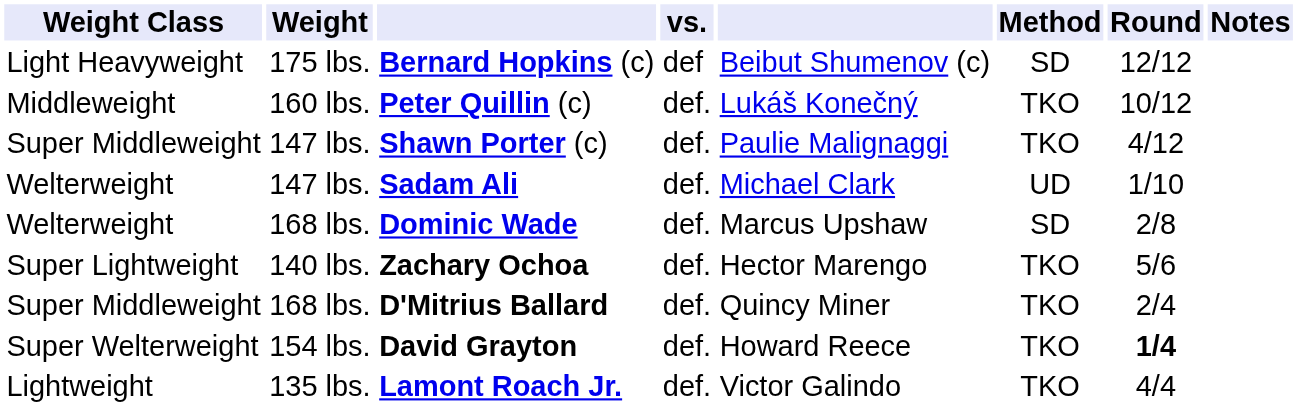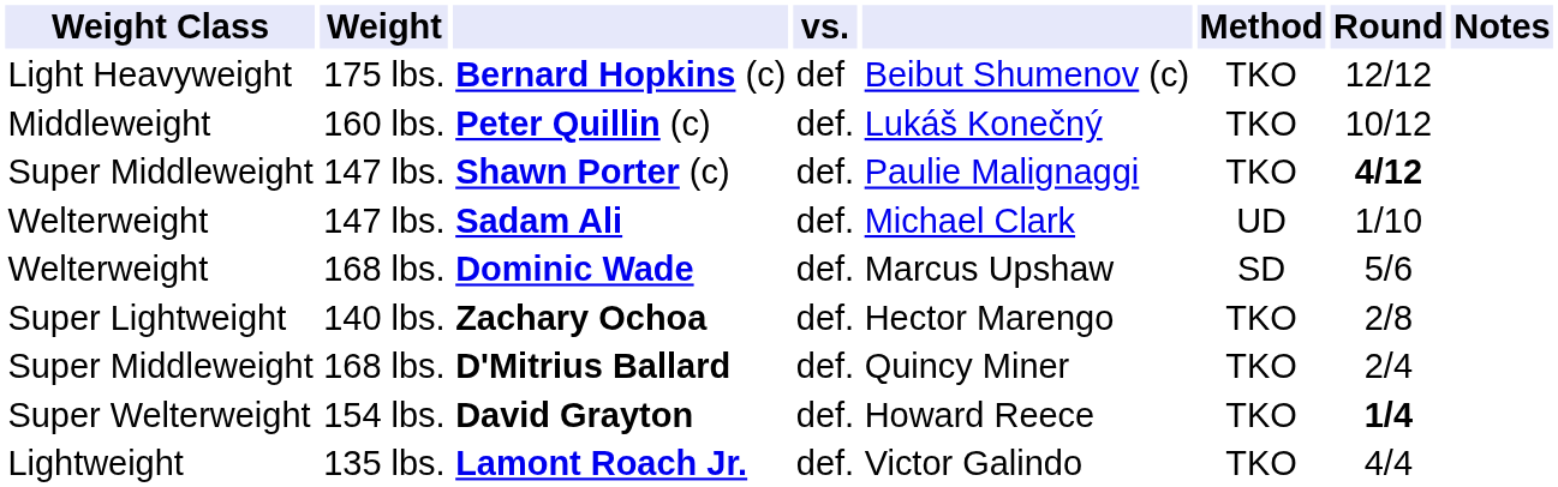 <table class="toccolours" style="font-size: 85%;">
 <tr>
 <th style="background:#e6e8fa; color:#000; text-align:center;">Weight Class</th>
 <th style="background:#e6e8fa; color:#000; text-align:center;">Weight</th>
 <th style="background:#e6e8fa; color:#000; text-align:center;"></th>
 <th style="background:#e6e8fa; color:#000; text-align:center;">vs.</th>
 <th style="background:#e6e8fa; color:#000; text-align:center;"></th>
 <th style="background:#e6e8fa; color:#000; text-align:center;">Method</th>
 <th style="background:#e6e8fa; color:#000; text-align:center;">Round</th>
 <th style="background:#e6e8fa; color:#000; text-align:center;">Notes</th>
 </tr>
 <tr>
 <td>Light Heavyweight</td>
 <td>175 lbs.</td>
 <td><strong><a href='#'>Bernard Hopkins</a></strong> (c)</td>
 <td>def</td>
 <td><a href='#'>Beibut Shumenov</a> (c)</td>
-<td align=center>SD</td>
+<td align=center>TKO</td>
 <td align=center>12/12</td>
 <td></td>
 </tr>
 <tr>
 <td>Middleweight</td>
 <td>160 lbs.</td>
 <td><strong><a href='#'>Peter Quillin</a></strong> (c)</td>
 <td>def.</td>
 <td><a href='#'>Lukáš Konečný</a></td>
 <td align=center>TKO</td>
 <td align=center>10/12</td>
 <td></td>
 </tr>
 <tr>
 <td>Super Middleweight</td>
 <td>147 lbs.</td>
 <td><strong><a href='#'>Shawn Porter</a></strong> (c)</td>
 <td>def.</td>
 <td><a href='#'>Paulie Malignaggi</a></td>
 <td align=center>TKO</td>
-<td align=center>4/12</td>
+<td align=center><strong>4/12</strong></td>
 <td></td>
 </tr>
 <tr>
 <td>Welterweight</td>
 <td>147 lbs.</td>
 <td><strong><a href='#'>Sadam Ali</a></strong></td>
 <td>def.</td>
 <td><a href='#'>Michael Clark</a></td>
 <td align=center>UD</td>
 <td align=center>1/10</td>
 </tr>
 <tr>
 <td>Welterweight</td>
 <td>168 lbs.</td>
 <td><strong><a href='#'>Dominic Wade</a></strong></td>
 <td>def.</td>
 <td>Marcus Upshaw</td>
 <td align=center>SD</td>
-<td align=center>2/8</td>
+<td align=center>5/6</td>
 </tr>
 <tr>
 <td>Super Lightweight</td>
 <td>140 lbs.</td>
 <td><strong>Zachary Ochoa</strong></td>
 <td>def.</td>
 <td>Hector Marengo</td>
 <td align=center>TKO</td>
-<td align=center>5/6</td>
+<td align=center>2/8</td>
 </tr>
 <tr>
 <td>Super Middleweight</td>
 <td>168 lbs.</td>
 <td><strong>D'Mitrius Ballard</strong></td>
 <td>def.</td>
 <td>Quincy Miner</td>
 <td align=center>TKO</td>
 <td align=center>2/4</td>
 </tr>
 <tr>
 <td>Super Welterweight</td>
 <td>154 lbs.</td>
 <td><strong>David Grayton</strong></td>
 <td>def.</td>
 <td>Howard Reece</td>
 <td align=center>TKO</td>
 <td align=center><strong>1/4</strong></td>
 </tr>
 <tr>
 <td>Lightweight</td>
 <td>135 lbs.</td>
 <td><strong><a href='#'>Lamont Roach Jr.</a></strong></td>
 <td>def.</td>
 <td>Victor Galindo</td>
 <td align=center>TKO</td>
 <td align=center>4/4</td>
 </tr>
 </table>
